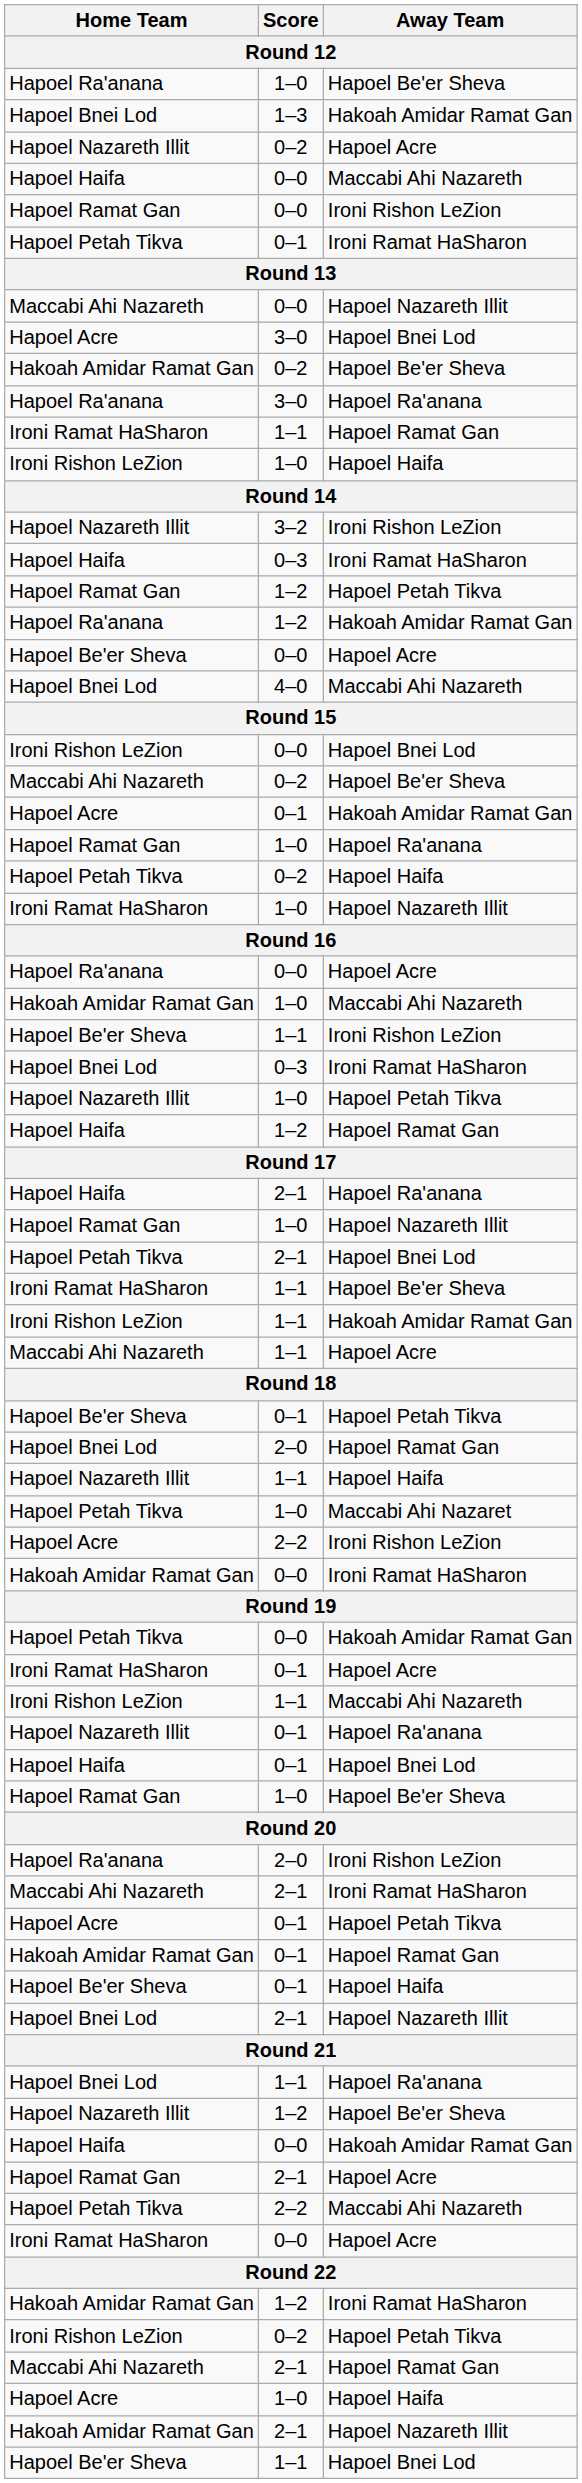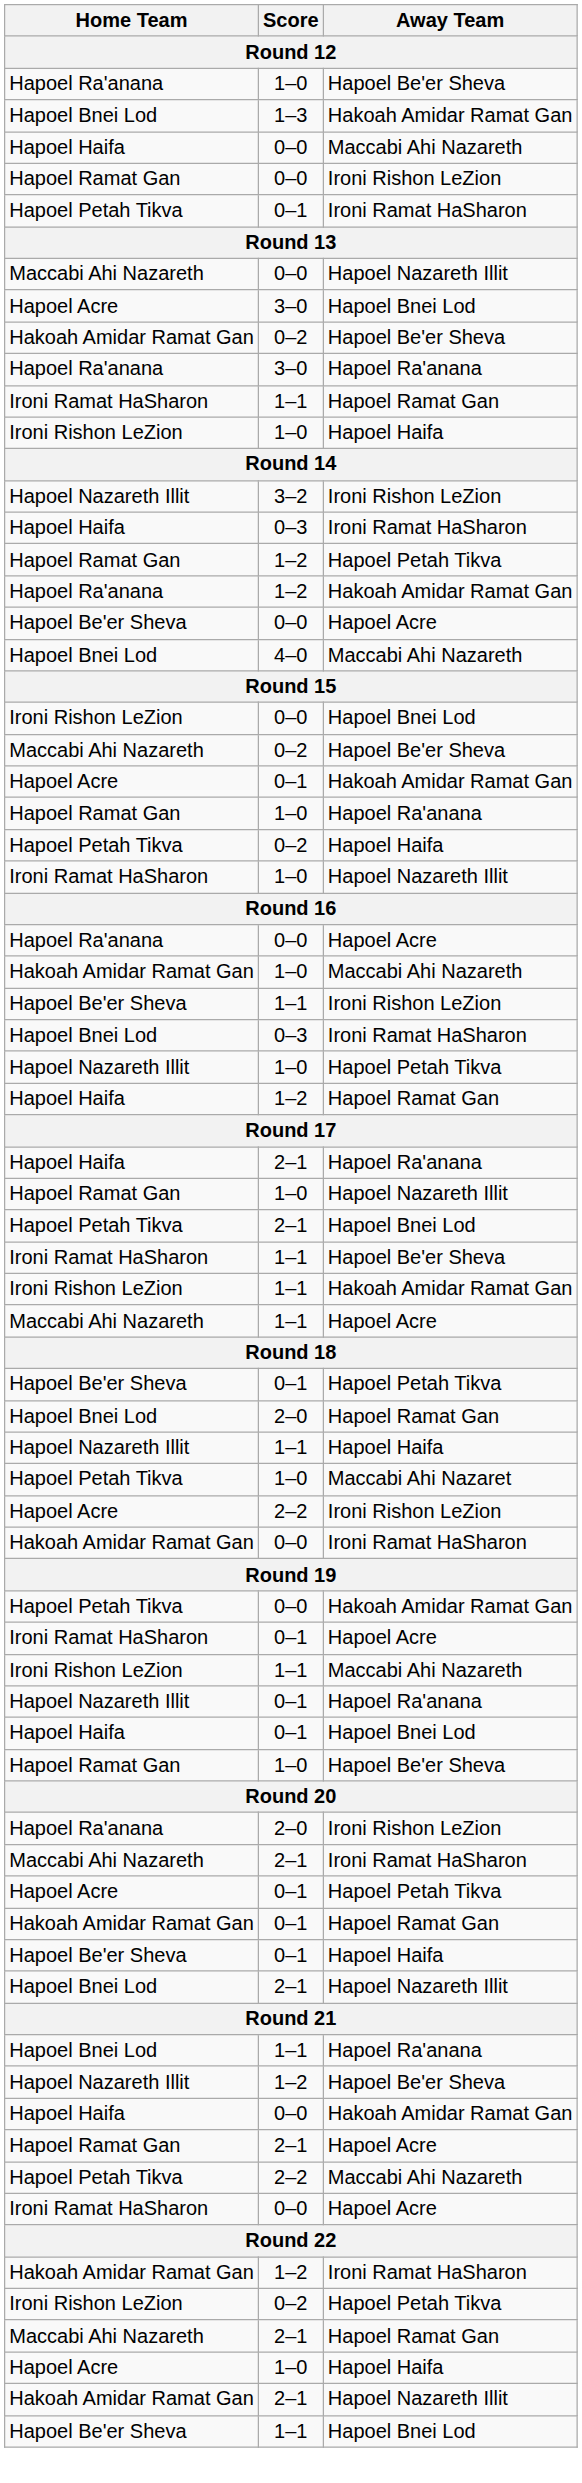 <table class="wikitable" style="text-align:left">
 <tr>
 <th>Home Team</th>
 <th>Score</th>
 <th>Away Team</th>
 </tr>
 <tr>
 <th colspan=3>Round 12</th>
 </tr>
 <tr>
 <td>Hapoel Ra'anana</td>
 <td align=center>1–0</td>
 <td>Hapoel Be'er Sheva</td>
 </tr>
 <tr>
 <td>Hapoel Bnei Lod</td>
 <td align=center>1–3</td>
 <td>Hakoah Amidar Ramat Gan</td>
-</tr>
-<tr>
-<td>Hapoel Nazareth Illit</td>
-<td align=center>0–2</td>
-<td>Hapoel Acre</td>
 </tr>
 <tr>
 <td>Hapoel Haifa</td>
 <td align=center>0–0</td>
 <td>Maccabi Ahi Nazareth</td>
 </tr>
 <tr>
 <td>Hapoel Ramat Gan</td>
 <td align=center>0–0</td>
 <td>Ironi Rishon LeZion</td>
 </tr>
 <tr>
 <td>Hapoel Petah Tikva</td>
 <td align=center>0–1</td>
 <td>Ironi Ramat HaSharon</td>
 </tr>
 <tr>
 <th colspan=3>Round 13</th>
 </tr>
 <tr>
 <td>Maccabi Ahi Nazareth</td>
 <td align=center>0–0</td>
 <td>Hapoel Nazareth Illit</td>
 </tr>
 <tr>
 <td>Hapoel Acre</td>
 <td align=center>3–0</td>
 <td>Hapoel Bnei Lod</td>
 </tr>
 <tr>
 <td>Hakoah Amidar Ramat Gan</td>
 <td align=center>0–2</td>
 <td>Hapoel Be'er Sheva</td>
 </tr>
 <tr>
 <td>Hapoel Ra'anana</td>
 <td align=center>3–0</td>
 <td>Hapoel Ra'anana</td>
 </tr>
 <tr>
 <td>Ironi Ramat HaSharon</td>
 <td align=center>1–1</td>
 <td>Hapoel Ramat Gan</td>
 </tr>
 <tr>
 <td>Ironi Rishon LeZion</td>
 <td align=center>1–0</td>
 <td>Hapoel Haifa</td>
 </tr>
 <tr>
 <th colspan=3>Round 14</th>
 </tr>
 <tr>
 <td>Hapoel Nazareth Illit</td>
 <td align=center>3–2</td>
 <td>Ironi Rishon LeZion</td>
 </tr>
 <tr>
 <td>Hapoel Haifa</td>
 <td align=center>0–3</td>
 <td>Ironi Ramat HaSharon</td>
 </tr>
 <tr>
 <td>Hapoel Ramat Gan</td>
 <td align=center>1–2</td>
 <td>Hapoel Petah Tikva</td>
 </tr>
 <tr>
 <td>Hapoel Ra'anana</td>
 <td align=center>1–2</td>
 <td>Hakoah Amidar Ramat Gan</td>
 </tr>
 <tr>
 <td>Hapoel Be'er Sheva</td>
 <td align=center>0–0</td>
 <td>Hapoel Acre</td>
 </tr>
 <tr>
 <td>Hapoel Bnei Lod</td>
 <td align=center>4–0</td>
 <td>Maccabi Ahi Nazareth</td>
 </tr>
 <tr>
 <th colspan=3>Round 15</th>
 </tr>
 <tr>
 <td>Ironi Rishon LeZion</td>
 <td align=center>0–0</td>
 <td>Hapoel Bnei Lod</td>
 </tr>
 <tr>
 <td>Maccabi Ahi Nazareth</td>
 <td align=center>0–2</td>
 <td>Hapoel Be'er Sheva</td>
 </tr>
 <tr>
 <td>Hapoel Acre</td>
 <td align=center>0–1</td>
 <td>Hakoah Amidar Ramat Gan</td>
 </tr>
 <tr>
 <td>Hapoel Ramat Gan</td>
 <td align=center>1–0</td>
 <td>Hapoel Ra'anana</td>
 </tr>
 <tr>
 <td>Hapoel Petah Tikva</td>
 <td align=center>0–2</td>
 <td>Hapoel Haifa</td>
 </tr>
 <tr>
 <td>Ironi Ramat HaSharon</td>
 <td align=center>1–0</td>
 <td>Hapoel Nazareth Illit</td>
 </tr>
 <tr>
 <th colspan=3>Round 16</th>
 </tr>
 <tr>
 <td>Hapoel Ra'anana</td>
 <td align=center>0–0</td>
 <td>Hapoel Acre</td>
 </tr>
 <tr>
 <td>Hakoah Amidar Ramat Gan</td>
 <td align=center>1–0</td>
 <td>Maccabi Ahi Nazareth</td>
 </tr>
 <tr>
 <td>Hapoel Be'er Sheva</td>
 <td align=center>1–1</td>
 <td>Ironi Rishon LeZion</td>
 </tr>
 <tr>
 <td>Hapoel Bnei Lod</td>
 <td align=center>0–3</td>
 <td>Ironi Ramat HaSharon</td>
 </tr>
 <tr>
 <td>Hapoel Nazareth Illit</td>
 <td align=center>1–0</td>
 <td>Hapoel Petah Tikva</td>
 </tr>
 <tr>
 <td>Hapoel Haifa</td>
 <td align=center>1–2</td>
 <td>Hapoel Ramat Gan</td>
 </tr>
 <tr>
 <th colspan=3>Round 17</th>
 </tr>
 <tr>
 <td>Hapoel Haifa</td>
 <td align=center>2–1</td>
 <td>Hapoel Ra'anana</td>
 </tr>
 <tr>
 <td>Hapoel Ramat Gan</td>
 <td align=center>1–0</td>
 <td>Hapoel Nazareth Illit</td>
 </tr>
 <tr>
 <td>Hapoel Petah Tikva</td>
 <td align=center>2–1</td>
 <td>Hapoel Bnei Lod</td>
 </tr>
 <tr>
 <td>Ironi Ramat HaSharon</td>
 <td align=center>1–1</td>
 <td>Hapoel Be'er Sheva</td>
 </tr>
 <tr>
 <td>Ironi Rishon LeZion</td>
 <td align=center>1–1</td>
 <td>Hakoah Amidar Ramat Gan</td>
 </tr>
 <tr>
 <td>Maccabi Ahi Nazareth</td>
 <td align=center>1–1</td>
 <td>Hapoel Acre</td>
 </tr>
 <tr>
 <th colspan=3>Round 18</th>
 </tr>
 <tr>
 <td>Hapoel Be'er Sheva</td>
 <td align=center>0–1</td>
 <td>Hapoel Petah Tikva</td>
 </tr>
 <tr>
 <td>Hapoel Bnei Lod</td>
 <td align=center>2–0</td>
 <td>Hapoel Ramat Gan</td>
 </tr>
 <tr>
 <td>Hapoel Nazareth Illit</td>
 <td align=center>1–1</td>
 <td>Hapoel Haifa</td>
 </tr>
 <tr>
 <td>Hapoel Petah Tikva</td>
 <td align=center>1–0</td>
 <td>Maccabi Ahi Nazaret</td>
 </tr>
 <tr>
 <td>Hapoel Acre</td>
 <td align=center>2–2</td>
 <td>Ironi Rishon LeZion</td>
 </tr>
 <tr>
 <td>Hakoah Amidar Ramat Gan</td>
 <td align=center>0–0</td>
 <td>Ironi Ramat HaSharon</td>
 </tr>
 <tr>
 <th colspan=3>Round 19</th>
 </tr>
 <tr>
 <td>Hapoel Petah Tikva</td>
 <td align=center>0–0</td>
 <td>Hakoah Amidar Ramat Gan</td>
 </tr>
 <tr>
 <td>Ironi Ramat HaSharon</td>
 <td align=center>0–1</td>
 <td>Hapoel Acre</td>
 </tr>
 <tr>
 <td>Ironi Rishon LeZion</td>
 <td align=center>1–1</td>
 <td>Maccabi Ahi Nazareth</td>
 </tr>
 <tr>
 <td>Hapoel Nazareth Illit</td>
 <td align=center>0–1</td>
 <td>Hapoel Ra'anana</td>
 </tr>
 <tr>
 <td>Hapoel Haifa</td>
 <td align=center>0–1</td>
 <td>Hapoel Bnei Lod</td>
 </tr>
 <tr>
 <td>Hapoel Ramat Gan</td>
 <td align=center>1–0</td>
 <td>Hapoel Be'er Sheva</td>
 </tr>
 <tr>
 <th colspan=3>Round 20</th>
 </tr>
 <tr>
 <td>Hapoel Ra'anana</td>
 <td align=center>2–0</td>
 <td>Ironi Rishon LeZion</td>
 </tr>
 <tr>
 <td>Maccabi Ahi Nazareth</td>
 <td align=center>2–1</td>
 <td>Ironi Ramat HaSharon</td>
 </tr>
 <tr>
 <td>Hapoel Acre</td>
 <td align=center>0–1</td>
 <td>Hapoel Petah Tikva</td>
 </tr>
 <tr>
 <td>Hakoah Amidar Ramat Gan</td>
 <td align=center>0–1</td>
 <td>Hapoel Ramat Gan</td>
 </tr>
 <tr>
 <td>Hapoel Be'er Sheva</td>
 <td align=center>0–1</td>
 <td>Hapoel Haifa</td>
 </tr>
 <tr>
 <td>Hapoel Bnei Lod</td>
 <td align=center>2–1</td>
 <td>Hapoel Nazareth Illit</td>
 </tr>
 <tr>
 <th colspan=3>Round 21</th>
 </tr>
 <tr>
 <td>Hapoel Bnei Lod</td>
 <td align=center>1–1</td>
 <td>Hapoel Ra'anana</td>
 </tr>
 <tr>
 <td>Hapoel Nazareth Illit</td>
 <td align=center>1–2</td>
 <td>Hapoel Be'er Sheva</td>
 </tr>
 <tr>
 <td>Hapoel Haifa</td>
 <td align=center>0–0</td>
 <td>Hakoah Amidar Ramat Gan</td>
 </tr>
 <tr>
 <td>Hapoel Ramat Gan</td>
 <td align=center>2–1</td>
 <td>Hapoel Acre</td>
 </tr>
 <tr>
 <td>Hapoel Petah Tikva</td>
 <td align=center>2–2</td>
 <td>Maccabi Ahi Nazareth</td>
 </tr>
 <tr>
 <td>Ironi Ramat HaSharon</td>
 <td align=center>0–0</td>
 <td>Hapoel Acre</td>
 </tr>
 <tr>
 <th colspan=3>Round 22</th>
 </tr>
 <tr>
 <td>Hakoah Amidar Ramat Gan</td>
 <td align=center>1–2</td>
 <td>Ironi Ramat HaSharon</td>
 </tr>
 <tr>
 <td>Ironi Rishon LeZion</td>
 <td align=center>0–2</td>
 <td>Hapoel Petah Tikva</td>
 </tr>
 <tr>
 <td>Maccabi Ahi Nazareth</td>
 <td align=center>2–1</td>
 <td>Hapoel Ramat Gan</td>
 </tr>
 <tr>
 <td>Hapoel Acre</td>
 <td align=center>1–0</td>
 <td>Hapoel Haifa</td>
 </tr>
 <tr>
 <td>Hakoah Amidar Ramat Gan</td>
 <td align=center>2–1</td>
 <td>Hapoel Nazareth Illit</td>
 </tr>
 <tr>
 <td>Hapoel Be'er Sheva</td>
 <td align=center>1–1</td>
 <td>Hapoel Bnei Lod</td>
 </tr>
 </table>
